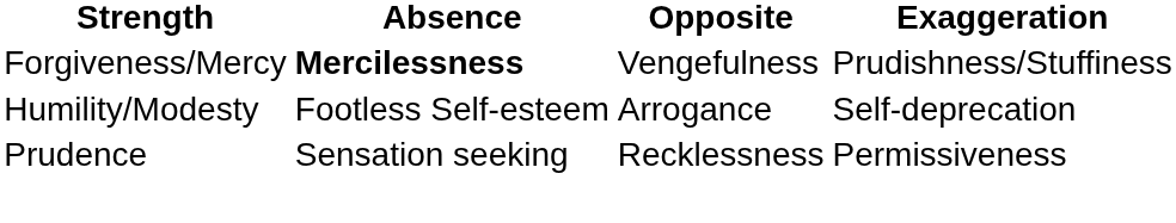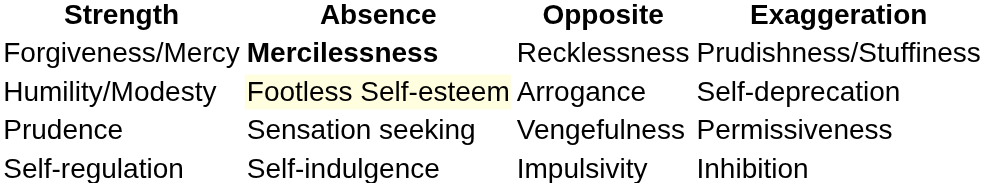 <table>
 <tr>
 <th>Strength</th>
 <th>Absence</th>
 <th>Opposite</th>
 <th>Exaggeration</th>
 </tr>
 <tr>
 <td>Forgiveness/Mercy</td>
 <td><strong>Mercilessness</strong></td>
-<td>Vengefulness</td>
+<td>Recklessness</td>
 <td>Prudishness/Stuffiness</td>
 </tr>
 <tr>
 <td>Humility/Modesty</td>
-<td>Footless Self-esteem</td>
+<td style="background: lightyellow;">Footless Self-esteem</td>
 <td>Arrogance</td>
 <td>Self-deprecation</td>
 </tr>
 <tr>
 <td>Prudence</td>
 <td>Sensation seeking</td>
-<td>Recklessness</td>
+<td>Vengefulness</td>
 <td>Permissiveness</td>
 </tr>
+<tr>
+<td>Self-regulation</td>
+<td>Self-indulgence</td>
+<td>Impulsivity</td>
+<td>Inhibition</td>
+</tr>
 </table>
